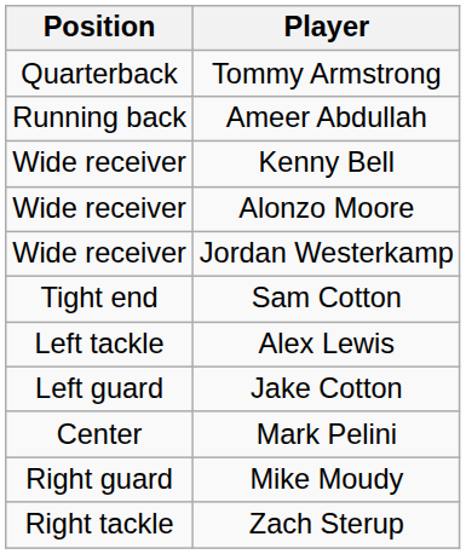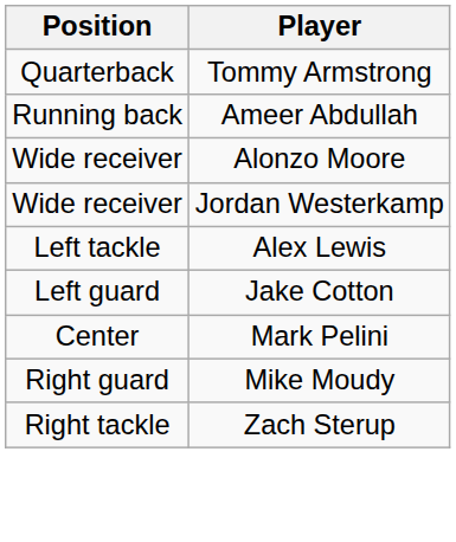 <table class="wikitable" style="text-align: center;">
 <tr>
 <th>Position</th>
 <th>Player</th>
 </tr>
 <tr>
 <td>Quarterback</td>
 <td>Tommy Armstrong</td>
 </tr>
 <tr>
 <td>Running back</td>
 <td>Ameer Abdullah</td>
 </tr>
 <tr>
 <td>Wide receiver</td>
-<td>Kenny Bell</td>
-</tr>
-<tr>
-<td>Wide receiver</td>
 <td>Alonzo Moore</td>
 </tr>
 <tr>
 <td>Wide receiver</td>
 <td>Jordan Westerkamp</td>
-</tr>
-<tr>
-<td>Tight end</td>
-<td>Sam Cotton</td>
 </tr>
 <tr>
 <td>Left tackle</td>
 <td>Alex Lewis</td>
 </tr>
 <tr>
 <td>Left guard</td>
 <td>Jake Cotton</td>
 </tr>
 <tr>
 <td>Center</td>
 <td>Mark Pelini</td>
 </tr>
 <tr>
 <td>Right guard</td>
 <td>Mike Moudy</td>
 </tr>
 <tr>
 <td>Right tackle</td>
 <td>Zach Sterup</td>
 </tr>
 </table>
